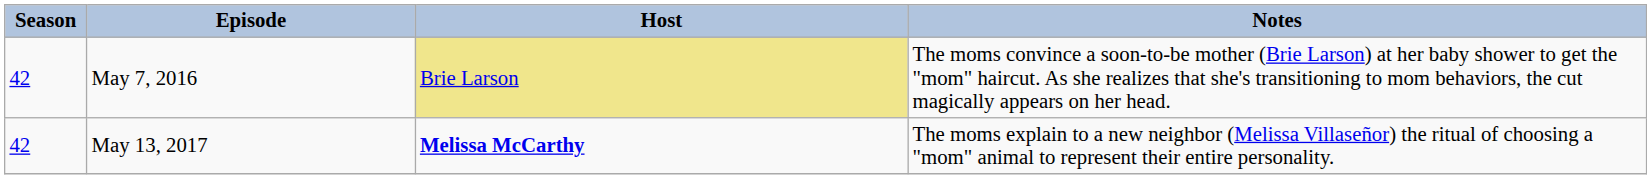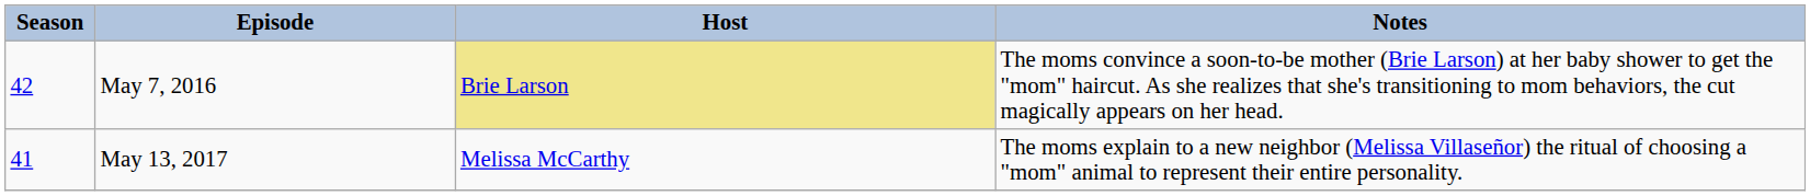 <table class="wikitable" style="width:100%;">
 <tr>
 <th style="background:#B0C4DE;" width="5%">Season</th>
 <th style="background:#B0C4DE;" width="20%">Episode</th>
 <th style="background:#B0C4DE;" width="30%">Host</th>
 <th style="background:#B0C4DE;" width="45%">Notes</th>
 </tr>
 <tr>
 <td><a href='#'>42</a></td>
 <td>May 7, 2016</td>
 <td style="background: khaki;"><a href='#'>Brie Larson</a></td>
 <td>The moms convince a soon-to-be mother (<a href='#'>Brie Larson</a>) at her baby shower to get the "mom" haircut. As she realizes that she's transitioning to mom behaviors, the cut magically appears on her head. </td>
 </tr>
 <tr>
-<td><a href='#'>42</a></td>
+<td><a href='#'>41</a></td>
 <td>May 13, 2017</td>
-<td><strong><a href='#'>Melissa McCarthy</a></strong></td>
+<td><a href='#'>Melissa McCarthy</a></td>
 <td>The moms explain to a new neighbor (<a href='#'>Melissa Villaseñor</a>) the ritual of choosing a "mom" animal to represent their entire personality. </td>
 </tr>
 <tr>
 </tr>
 </table>
